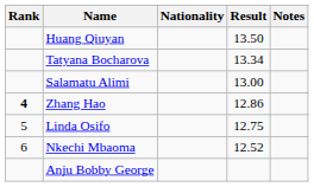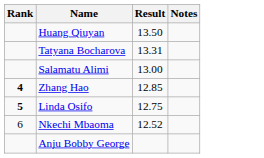 <table class="wikitable sortable" style="text-align:center;font-size:95%">
 <tr>
 <th>Rank</th>
 <th>Name</th>
-<th>Nationality</th>
 <th>Result</th>
 <th>Notes</th>
 </tr>
 <tr>
 <td></td>
 <td align=left><a href='#'>Huang Qiuyan</a></td>
-<td align=left></td>
 <td>13.50</td>
 <td></td>
 </tr>
 <tr>
 <td></td>
 <td align=left><a href='#'>Tatyana Bocharova</a></td>
-<td align=left></td>
-<td>13.34</td>
+<td>13.31</td>
 <td></td>
 </tr>
 <tr>
 <td></td>
 <td align=left><a href='#'>Salamatu Alimi</a></td>
-<td align=left></td>
 <td>13.00</td>
 <td></td>
 </tr>
 <tr>
 <td><strong>4</strong></td>
 <td align=left><a href='#'>Zhang Hao</a></td>
-<td align=left></td>
-<td>12.86</td>
+<td>12.85</td>
 <td></td>
 </tr>
 <tr>
-<td>5</td>
+<td><strong>5</strong></td>
 <td align=left><a href='#'>Linda Osifo</a></td>
-<td align=left></td>
 <td>12.75</td>
 <td></td>
 </tr>
 <tr>
 <td>6</td>
 <td align=left><a href='#'>Nkechi Mbaoma</a></td>
-<td align=left></td>
 <td>12.52</td>
 <td></td>
 </tr>
 <tr>
 <td></td>
 <td align=left><a href='#'>Anju Bobby George</a></td>
-<td align=left></td>
 <td></td>
 <td></td>
 </tr>
 </table>
